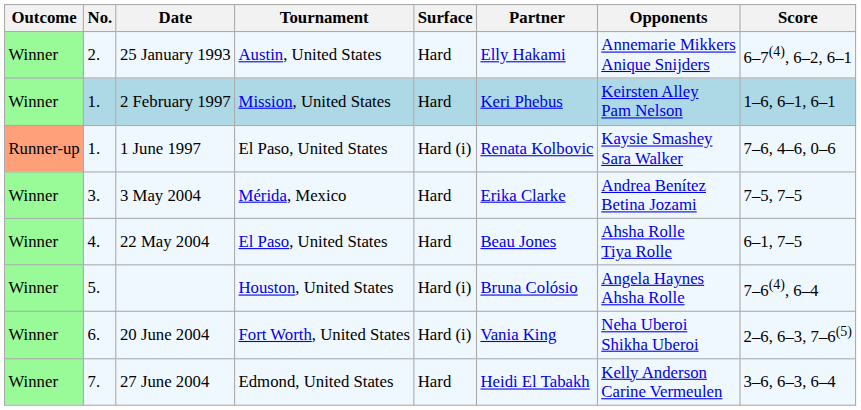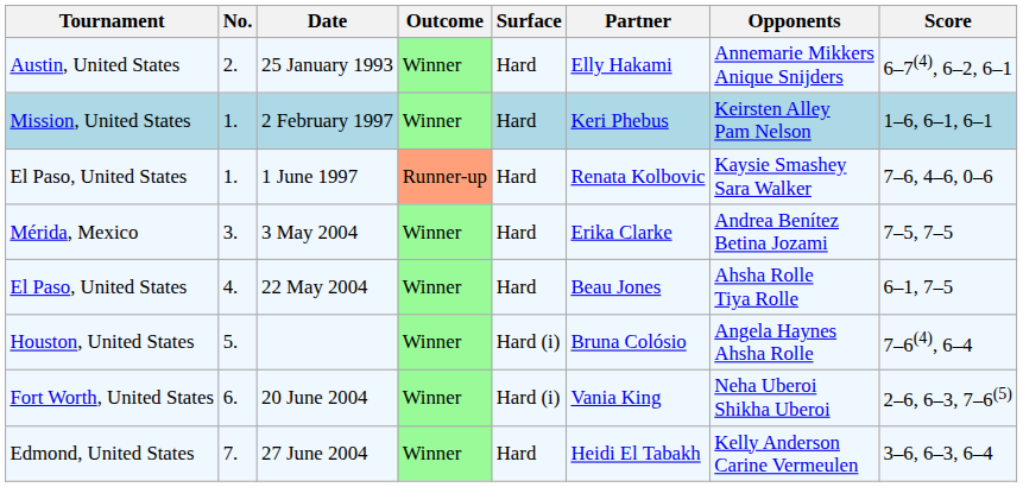 <table class="sortable wikitable" style="font-size:97%;">
 <tr>
-<th>Outcome</th>
+<th>Tournament</th>
 <th>No.</th>
 <th>Date</th>
-<th>Tournament</th>
+<th>Outcome</th>
 <th>Surface</th>
 <th>Partner</th>
 <th>Opponents</th>
 <th>Score</th>
 </tr>
 <tr style="background:#f0f8ff;">
-<td style="background:#98FB98;">Winner</td>
+<td><a href='#'>Austin</a>, United States</td>
 <td>2.</td>
 <td>25 January 1993</td>
-<td><a href='#'>Austin</a>, United States</td>
+<td style="background:#98FB98;">Winner</td>
 <td>Hard</td>
 <td> <a href='#'>Elly Hakami</a></td>
 <td> <a href='#'>Annemarie Mikkers</a> <br>  <a href='#'>Anique Snijders</a></td>
 <td>6–7<sup>(4)</sup>, 6–2, 6–1</td>
 </tr>
 <tr style="background:lightblue;">
-<td style="background:#98fb98;">Winner</td>
+<td><a href='#'>Mission</a>, United States</td>
 <td>1.</td>
 <td>2 February 1997</td>
-<td><a href='#'>Mission</a>, United States</td>
+<td style="background:#98fb98;">Winner</td>
 <td>Hard</td>
 <td> <a href='#'>Keri Phebus</a></td>
 <td> <a href='#'>Keirsten Alley</a><br> <a href='#'>Pam Nelson</a></td>
 <td>1–6, 6–1, 6–1</td>
 </tr>
 <tr style="background:#f0f8ff;">
-<td bgcolor="FFA07A">Runner-up</td>
+<td>El Paso, United States</td>
 <td>1.</td>
 <td>1 June 1997</td>
-<td>El Paso, United States</td>
-<td>Hard (i)</td>
+<td bgcolor="FFA07A">Runner-up</td>
+<td>Hard</td>
 <td> <a href='#'>Renata Kolbovic</a></td>
 <td> <a href='#'>Kaysie Smashey</a><br> <a href='#'>Sara Walker</a></td>
 <td>7–6, 4–6, 0–6</td>
 </tr>
 <tr bgcolor="#f0f8ff">
-<td style="background:#98fb98;">Winner</td>
+<td><a href='#'>Mérida</a>, Mexico</td>
 <td>3.</td>
 <td>3 May 2004</td>
-<td><a href='#'>Mérida</a>, Mexico</td>
+<td style="background:#98fb98;">Winner</td>
 <td>Hard</td>
 <td> <a href='#'>Erika Clarke</a></td>
 <td> <a href='#'>Andrea Benítez</a> <br>  <a href='#'>Betina Jozami</a></td>
 <td>7–5, 7–5</td>
 </tr>
 <tr style="background:#f0f8ff;">
-<td style="background:#98fb98;">Winner</td>
+<td><a href='#'>El Paso</a>,  United States</td>
 <td>4.</td>
 <td>22 May 2004</td>
-<td><a href='#'>El Paso</a>,  United States</td>
+<td style="background:#98fb98;">Winner</td>
 <td>Hard</td>
 <td> <a href='#'>Beau Jones</a></td>
 <td> <a href='#'>Ahsha Rolle</a> <br>  <a href='#'>Tiya Rolle</a></td>
 <td>6–1, 7–5</td>
 </tr>
 <tr bgcolor=#f0f8ff>
-<td bgcolor=98FB98>Winner</td>
+<td><a href='#'>Houston</a>, United States</td>
 <td>5.</td>
 <td></td>
-<td><a href='#'>Houston</a>, United States</td>
+<td bgcolor=98FB98>Winner</td>
 <td>Hard (i)</td>
 <td> <a href='#'>Bruna Colósio</a></td>
 <td> <a href='#'>Angela Haynes</a> <br>  <a href='#'>Ahsha Rolle</a></td>
 <td>7–6<sup>(4)</sup>, 6–4</td>
 </tr>
 <tr bgcolor="#f0f8ff">
-<td bgcolor=98FB98>Winner</td>
+<td><a href='#'>Fort Worth</a>, United States</td>
 <td>6.</td>
 <td>20 June 2004</td>
-<td><a href='#'>Fort Worth</a>, United States</td>
+<td bgcolor=98FB98>Winner</td>
 <td>Hard (i)</td>
 <td> <a href='#'>Vania King</a></td>
 <td> <a href='#'>Neha Uberoi</a><br> <a href='#'>Shikha Uberoi</a></td>
 <td>2–6, 6–3, 7–6<sup>(5)</sup></td>
 </tr>
 <tr bgcolor="#f0f8ff">
-<td bgcolor=98FB98>Winner</td>
+<td>Edmond, United States</td>
 <td>7.</td>
 <td>27 June 2004</td>
-<td>Edmond, United States</td>
+<td bgcolor=98FB98>Winner</td>
 <td>Hard</td>
 <td> <a href='#'>Heidi El Tabakh</a></td>
 <td> <a href='#'>Kelly Anderson</a> <br>  <a href='#'>Carine Vermeulen</a></td>
 <td>3–6, 6–3, 6–4</td>
 </tr>
 </table>
